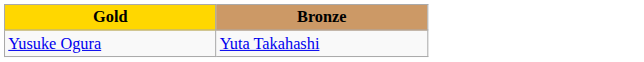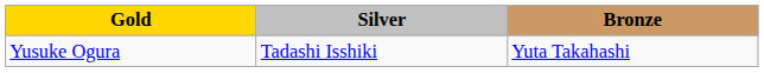 <table class="wikitable" style="text-align:left">
 <tr align="center">
 <td width=200 bgcolor=gold><strong>Gold</strong></td>
+<td width=200 bgcolor=silver><strong>Silver</strong></td>
 <td width=200 bgcolor=CC9966><strong>Bronze</strong></td>
 </tr>
 <tr>
 <td><a href='#'>Yusuke Ogura</a><br><em></em></td>
+<td><a href='#'>Tadashi Isshiki</a><br><em></em></td>
 <td><a href='#'>Yuta Takahashi</a><br><em></em></td>
 </tr>
 </table>
